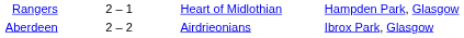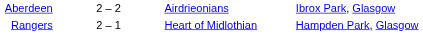 <table width=100% cellspacing=1>
 <tr>
 <th width=12%></th>
 <th width=10%></th>
 <th width=12%></th>
 <th></th>
 </tr>
 <tr>
+<td align=right><a href='#'>Aberdeen</a></td>
+<td align=center>2 – 2</td>
+<td><a href='#'>Airdrieonians</a></td>
+<td><a href='#'>Ibrox Park</a>, <a href='#'>Glasgow</a></td>
+</tr>
+<tr>
+<td></td>
+</tr>
+<tr>
 <td align=right><a href='#'>Rangers</a></td>
 <td align=center>2 – 1</td>
 <td><a href='#'>Heart of Midlothian</a></td>
 <td><a href='#'>Hampden Park</a>, <a href='#'>Glasgow</a></td>
 </tr>
-<tr>
-<td></td>
-</tr>
-<tr>
-<td align=right><a href='#'>Aberdeen</a></td>
-<td align=center>2 – 2</td>
-<td><a href='#'>Airdrieonians</a></td>
-<td><a href='#'>Ibrox Park</a>, <a href='#'>Glasgow</a></td>
-</tr>
 </table>
